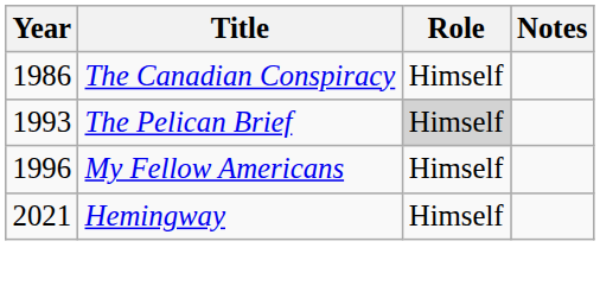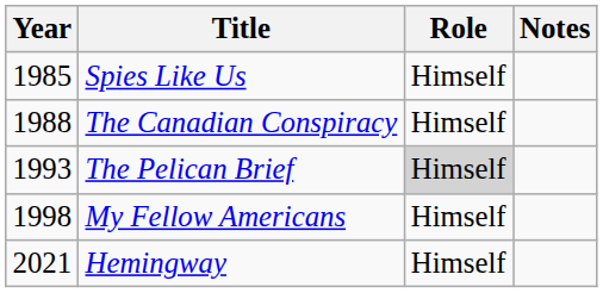 <table class="wikitable">
 <tr>
 <th>Year</th>
 <th>Title</th>
 <th>Role</th>
 <th>Notes</th>
 </tr>
 <tr>
-<td>1986</td>
+<td>1985</td>
+<td><em><a href='#'>Spies Like Us</a></em></td>
+<td>Himself</td>
+<td></td>
+</tr>
+<tr>
+<td>1988</td>
 <td><em><a href='#'>The Canadian Conspiracy</a></em></td>
 <td>Himself</td>
 <td></td>
 </tr>
 <tr>
 <td>1993</td>
 <td><em><a href='#'>The Pelican Brief</a></em></td>
 <td style="background: lightgrey;">Himself</td>
 <td></td>
 </tr>
 <tr>
-<td>1996</td>
+<td>1998</td>
 <td><em><a href='#'>My Fellow Americans</a></em></td>
 <td>Himself</td>
 <td></td>
 </tr>
 <tr>
 <td>2021</td>
 <td><em><a href='#'>Hemingway</a></em></td>
 <td>Himself</td>
 <td></td>
 </tr>
 </table>
